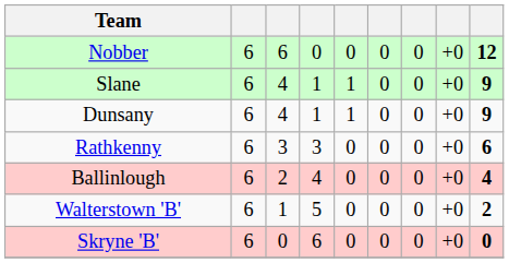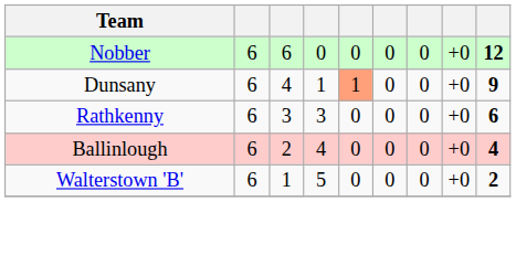 <table class="wikitable" style="text-align:center">
 <tr>
 <th width="175">Team</th>
 <th width="20"></th>
 <th width="20"></th>
 <th width="20"></th>
 <th width="20"></th>
 <th width="20"></th>
 <th width="20"></th>
 <th width="20"></th>
 <th width="20"></th>
 </tr>
 <tr style="background:#cfc;">
 <td><a href='#'>Nobber</a></td>
 <td>6</td>
 <td>6</td>
 <td>0</td>
 <td>0</td>
 <td>0</td>
 <td>0</td>
 <td>+0</td>
 <td><strong>12</strong></td>
 </tr>
-<tr style="background:#cfc;">
-<td>Slane</td>
-<td>6</td>
-<td>4</td>
-<td>1</td>
-<td>1</td>
-<td>0</td>
-<td>0</td>
-<td>+0</td>
-<td><strong>9</strong></td>
-</tr>
 <tr>
 <td>Dunsany</td>
 <td>6</td>
 <td>4</td>
 <td>1</td>
-<td>1</td>
+<td style="background: lightsalmon;">1</td>
 <td>0</td>
 <td>0</td>
 <td>+0</td>
 <td><strong>9</strong></td>
 </tr>
 <tr>
 <td><a href='#'>Rathkenny</a></td>
 <td>6</td>
 <td>3</td>
 <td>3</td>
 <td>0</td>
 <td>0</td>
 <td>0</td>
 <td>+0</td>
 <td><strong>6</strong></td>
 </tr>
 <tr style="background:#fcc;">
 <td>Ballinlough</td>
 <td>6</td>
 <td>2</td>
 <td>4</td>
 <td>0</td>
 <td>0</td>
 <td>0</td>
 <td>+0</td>
 <td><strong>4</strong></td>
 </tr>
 <tr>
 <td><a href='#'>Walterstown 'B'</a></td>
 <td>6</td>
 <td>1</td>
 <td>5</td>
 <td>0</td>
 <td>0</td>
 <td>0</td>
 <td>+0</td>
 <td><strong>2</strong></td>
 </tr>
-<tr style="background:#fcc;">
-<td><a href='#'>Skryne 'B'</a></td>
-<td>6</td>
-<td>0</td>
-<td>6</td>
-<td>0</td>
-<td>0</td>
-<td>0</td>
-<td>+0</td>
-<td><strong>0</strong></td>
-</tr>
 <tr>
 </tr>
 </table>
